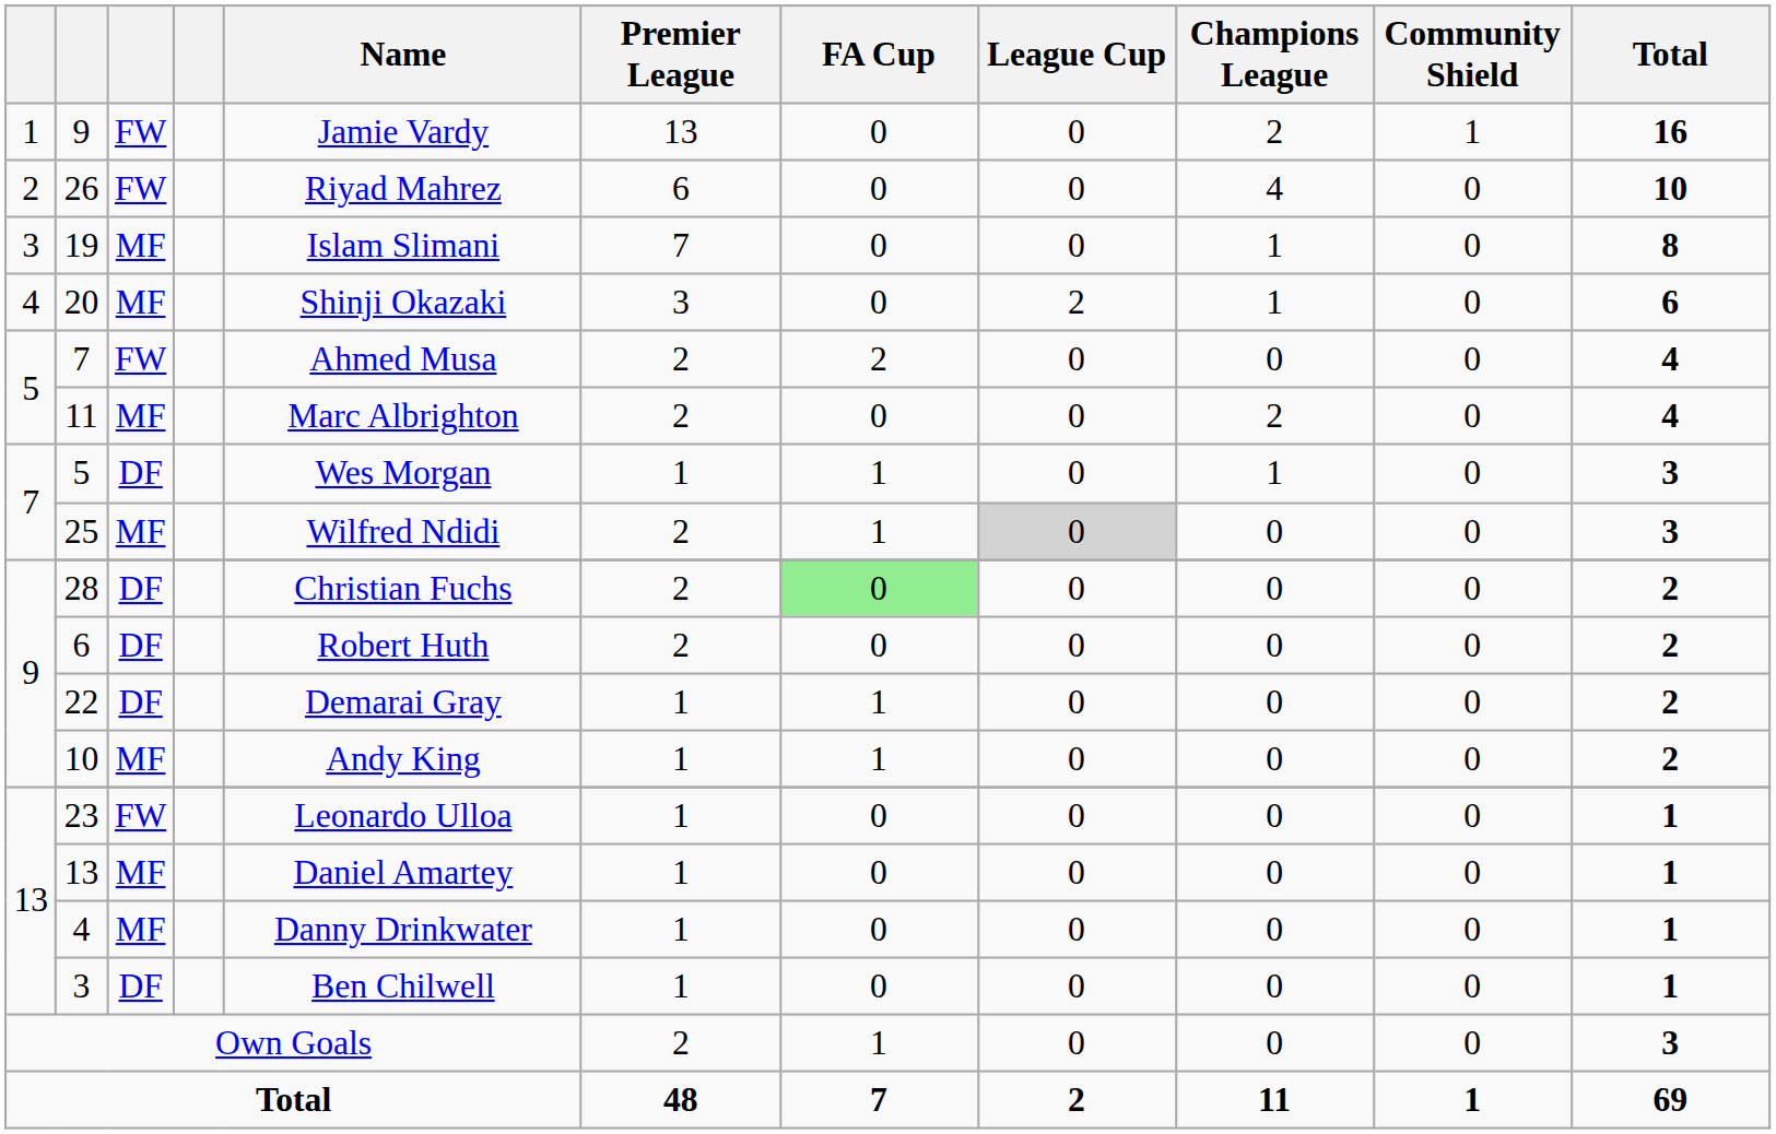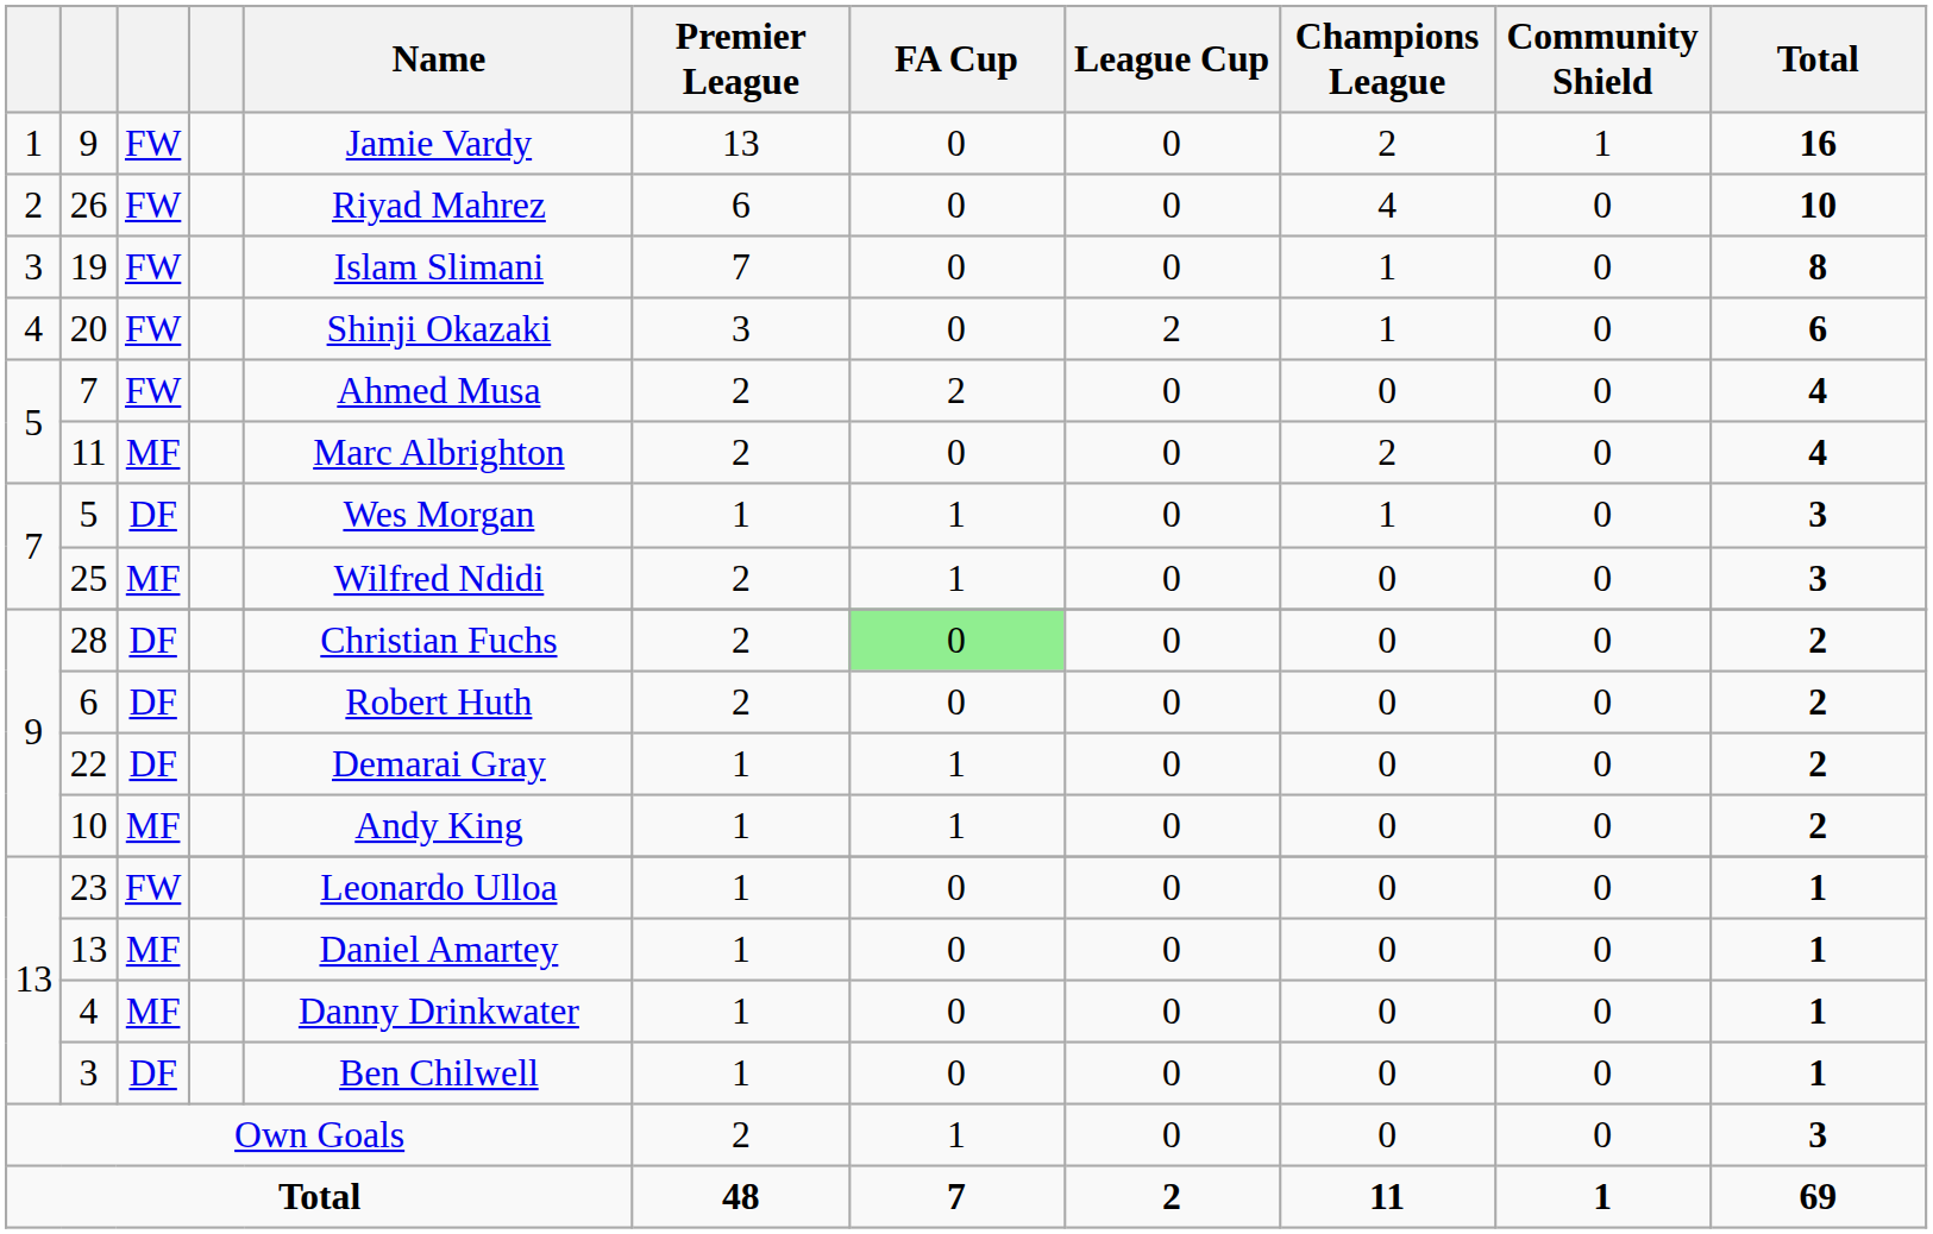 <table class="wikitable sortable" style="font-size: 95%; text-align: center;">
 <tr>
 <th width=15></th>
 <th width=15></th>
 <th width=15></th>
 <th width=15></th>
 <th width=150>Name</th>
 <th width=80>Premier League</th>
 <th width=80>FA Cup</th>
 <th width=80>League Cup</th>
 <th width=80>Champions League</th>
 <th width=80>Community Shield</th>
 <th width=80>Total</th>
 </tr>
 <tr>
 <td>1</td>
 <td>9</td>
 <td><a href='#'>FW</a></td>
 <td></td>
 <td><a href='#'>Jamie Vardy</a></td>
 <td>13</td>
 <td>0</td>
 <td>0</td>
 <td>2</td>
 <td>1</td>
 <td><strong>16</strong></td>
 </tr>
 <tr>
 <td>2</td>
 <td>26</td>
 <td><a href='#'>FW</a></td>
 <td></td>
 <td><a href='#'>Riyad Mahrez</a></td>
 <td>6</td>
 <td>0</td>
 <td>0</td>
 <td>4</td>
 <td>0</td>
 <td><strong>10</strong></td>
 </tr>
 <tr>
 <td>3</td>
 <td>19</td>
-<td><a href='#'>MF</a></td>
+<td><a href='#'>FW</a></td>
 <td></td>
 <td><a href='#'>Islam Slimani</a></td>
 <td>7</td>
 <td>0</td>
 <td>0</td>
 <td>1</td>
 <td>0</td>
 <td><strong>8</strong></td>
 </tr>
 <tr>
 <td>4</td>
 <td>20</td>
-<td><a href='#'>MF</a></td>
+<td><a href='#'>FW</a></td>
 <td></td>
 <td><a href='#'>Shinji Okazaki</a></td>
 <td>3</td>
 <td>0</td>
 <td>2</td>
 <td>1</td>
 <td>0</td>
 <td><strong>6</strong></td>
 </tr>
 <tr>
 <td rowspan="2">5</td>
 <td>7</td>
 <td><a href='#'>FW</a></td>
 <td></td>
 <td><a href='#'>Ahmed Musa</a></td>
 <td>2</td>
 <td>2</td>
 <td>0</td>
 <td>0</td>
 <td>0</td>
 <td><strong>4</strong></td>
 </tr>
 <tr>
 <td>11</td>
 <td><a href='#'>MF</a></td>
 <td></td>
 <td><a href='#'>Marc Albrighton</a></td>
 <td>2</td>
 <td>0</td>
 <td>0</td>
 <td>2</td>
 <td>0</td>
 <td><strong>4</strong></td>
 </tr>
 <tr>
 <td rowspan="2">7</td>
 <td>5</td>
 <td><a href='#'>DF</a></td>
 <td></td>
 <td><a href='#'>Wes Morgan</a></td>
 <td>1</td>
 <td>1</td>
 <td>0</td>
 <td>1</td>
 <td>0</td>
 <td><strong>3</strong></td>
 </tr>
 <tr>
 <td>25</td>
 <td><a href='#'>MF</a></td>
 <td></td>
 <td><a href='#'>Wilfred Ndidi</a></td>
 <td>2</td>
 <td>1</td>
-<td style="background: lightgrey;">0</td>
+<td>0</td>
 <td>0</td>
 <td>0</td>
 <td><strong>3</strong></td>
 </tr>
 <tr>
 <td rowspan="5">9</td>
 </tr>
 <tr>
 <td>28</td>
 <td><a href='#'>DF</a></td>
 <td></td>
 <td><a href='#'>Christian Fuchs</a></td>
 <td>2</td>
 <td style="background: lightgreen;">0</td>
 <td>0</td>
 <td>0</td>
 <td>0</td>
 <td><strong>2</strong></td>
 </tr>
 <tr>
 <td>6</td>
 <td><a href='#'>DF</a></td>
 <td></td>
 <td><a href='#'>Robert Huth</a></td>
 <td>2</td>
 <td>0</td>
 <td>0</td>
 <td>0</td>
 <td>0</td>
 <td><strong>2</strong></td>
 </tr>
 <tr>
 <td>22</td>
 <td><a href='#'>DF</a></td>
 <td></td>
 <td><a href='#'>Demarai Gray</a></td>
 <td>1</td>
 <td>1</td>
 <td>0</td>
 <td>0</td>
 <td>0</td>
 <td><strong>2</strong></td>
 </tr>
 <tr>
 <td>10</td>
 <td><a href='#'>MF</a></td>
 <td></td>
 <td><a href='#'>Andy King</a></td>
 <td>1</td>
 <td>1</td>
 <td>0</td>
 <td>0</td>
 <td>0</td>
 <td><strong>2</strong></td>
 </tr>
 <tr>
 <td rowspan="5">13</td>
 </tr>
 <tr>
 <td>23</td>
 <td><a href='#'>FW</a></td>
 <td></td>
 <td><a href='#'>Leonardo Ulloa</a></td>
 <td>1</td>
 <td>0</td>
 <td>0</td>
 <td>0</td>
 <td>0</td>
 <td><strong>1</strong></td>
 </tr>
 <tr>
 <td>13</td>
 <td><a href='#'>MF</a></td>
 <td></td>
 <td><a href='#'>Daniel Amartey</a></td>
 <td>1</td>
 <td>0</td>
 <td>0</td>
 <td>0</td>
 <td>0</td>
 <td><strong>1</strong></td>
 </tr>
 <tr>
 <td>4</td>
 <td><a href='#'>MF</a></td>
 <td></td>
 <td><a href='#'>Danny Drinkwater</a></td>
 <td>1</td>
 <td>0</td>
 <td>0</td>
 <td>0</td>
 <td>0</td>
 <td><strong>1</strong></td>
 </tr>
 <tr>
 <td>3</td>
 <td><a href='#'>DF</a></td>
 <td></td>
 <td><a href='#'>Ben Chilwell</a></td>
 <td>1</td>
 <td>0</td>
 <td>0</td>
 <td>0</td>
 <td>0</td>
 <td><strong>1</strong></td>
 </tr>
 <tr>
 <td colspan="5"><a href='#'>Own Goals</a></td>
 <td>2</td>
 <td>1</td>
 <td>0</td>
 <td>0</td>
 <td>0</td>
 <td><strong>3</strong></td>
 </tr>
 <tr>
 <td colspan="5"><strong>Total</strong></td>
 <td><strong>48</strong></td>
 <td><strong>7</strong></td>
 <td><strong>2</strong></td>
 <td><strong>11</strong></td>
 <td><strong>1</strong></td>
 <td><strong>69</strong></td>
 </tr>
 </table>
